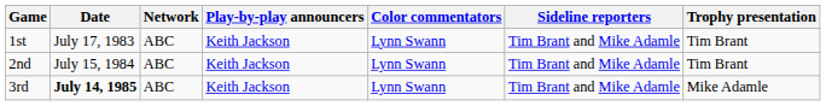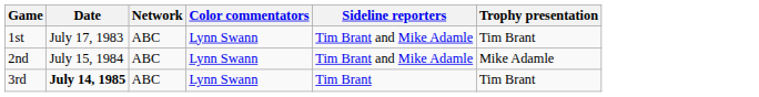 <table class="wikitable">
 <tr style="background:#efefef;">
 <th>Game</th>
 <th>Date</th>
 <th>Network</th>
-<th><a href='#'>Play-by-play</a> announcers</th>
 <th><a href='#'>Color commentators</a></th>
 <th><a href='#'>Sideline reporters</a></th>
 <th>Trophy presentation</th>
 </tr>
 <tr>
 <td>1st</td>
 <td>July 17, 1983</td>
 <td>ABC</td>
-<td><a href='#'>Keith Jackson</a></td>
 <td><a href='#'>Lynn Swann</a></td>
 <td><a href='#'>Tim Brant</a> and <a href='#'>Mike Adamle</a></td>
 <td>Tim Brant</td>
 </tr>
 <tr>
 <td>2nd</td>
 <td>July 15, 1984</td>
 <td>ABC</td>
-<td><a href='#'>Keith Jackson</a></td>
 <td><a href='#'>Lynn Swann</a></td>
 <td><a href='#'>Tim Brant</a> and <a href='#'>Mike Adamle</a></td>
-<td>Tim Brant</td>
+<td>Mike Adamle</td>
 </tr>
 <tr>
 <td>3rd</td>
 <td><strong>July 14, 1985</strong></td>
 <td>ABC</td>
-<td><a href='#'>Keith Jackson</a></td>
 <td><a href='#'>Lynn Swann</a></td>
-<td><a href='#'>Tim Brant</a> and <a href='#'>Mike Adamle</a></td>
-<td>Mike Adamle</td>
+<td><a href='#'>Tim Brant</a></td>
+<td>Tim Brant</td>
 </tr>
 </table>
